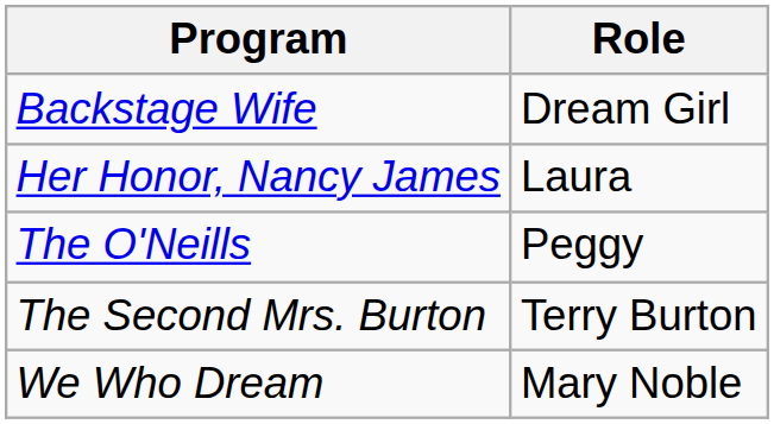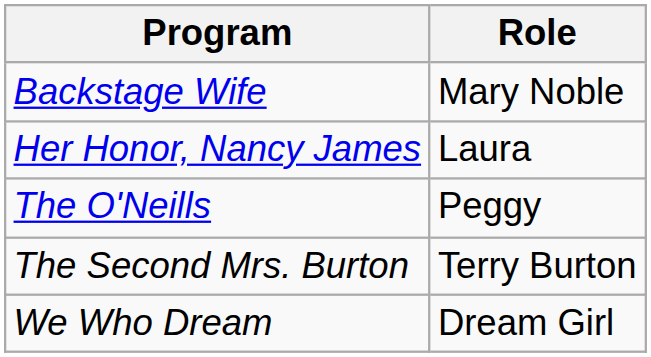 <table class="wikitable">
 <tr>
 <th>Program</th>
 <th>Role</th>
 </tr>
 <tr>
 <td><em><a href='#'>Backstage Wife</a></em></td>
-<td>Dream Girl</td>
+<td>Mary Noble</td>
 </tr>
 <tr>
 <td><em><a href='#'>Her Honor, Nancy James</a></em></td>
 <td>Laura</td>
 </tr>
 <tr>
 <td><em><a href='#'>The O'Neills</a></em></td>
 <td>Peggy</td>
 </tr>
 <tr>
 <td><em>The Second Mrs. Burton</em></td>
 <td>Terry Burton</td>
 </tr>
 <tr>
 <td><em>We Who Dream</em></td>
-<td>Mary Noble</td>
+<td>Dream Girl</td>
 </tr>
 </table>
